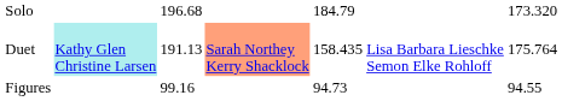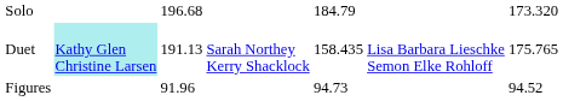 <table>
 <tr>
 <td>Solo</td>
 <td></td>
 <td>196.68</td>
 <td></td>
 <td>184.79</td>
 <td></td>
 <td>173.320</td>
 </tr>
 <tr>
 <td>Duet</td>
 <td style="background: paleturquoise;"><br><a href='#'>Kathy Glen</a><br><a href='#'>Christine Larsen</a></td>
 <td>191.13</td>
-<td style="background: lightsalmon;"><br><a href='#'>Sarah Northey</a><br><a href='#'>Kerry Shacklock</a></td>
+<td><br><a href='#'>Sarah Northey</a><br><a href='#'>Kerry Shacklock</a></td>
 <td>158.435</td>
 <td><br><a href='#'>Lisa Barbara Lieschke</a><br><a href='#'>Semon Elke Rohloff</a></td>
-<td>175.764</td>
+<td>175.765</td>
 </tr>
 <tr>
 <td>Figures</td>
 <td></td>
-<td>99.16</td>
+<td>91.96</td>
 <td></td>
 <td>94.73</td>
 <td></td>
-<td>94.55</td>
+<td>94.52</td>
 </tr>
 </table>
